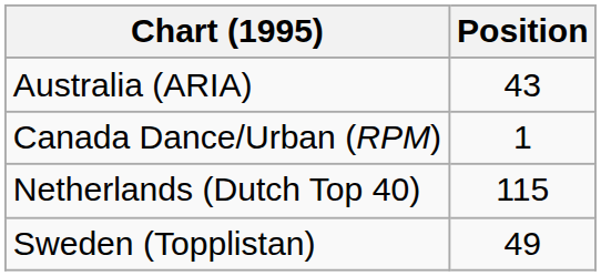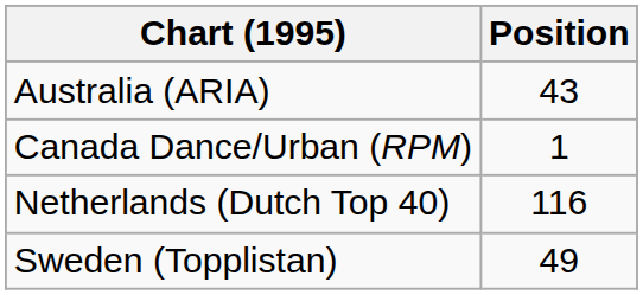 <table class="wikitable sortable">
 <tr>
 <th>Chart (1995)</th>
 <th>Position</th>
 </tr>
 <tr>
 <td align="left">Australia (ARIA)</td>
 <td align="center">43</td>
 </tr>
 <tr>
 <td align="left">Canada Dance/Urban (<em>RPM</em>)</td>
 <td align="center">1</td>
 </tr>
 <tr>
 <td align="left">Netherlands (Dutch Top 40)</td>
-<td align="center">115</td>
+<td align="center">116</td>
 </tr>
 <tr>
 <td align="left">Sweden (Topplistan)</td>
 <td align="center">49</td>
 </tr>
 </table>
